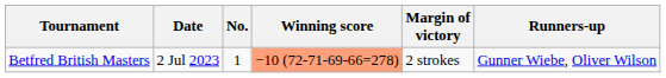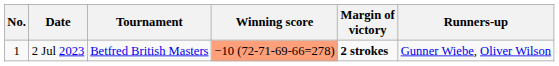 <table class="wikitable" style="font-size:95%;">
 <tr>
+<th>No.</th>
+<th>Date</th>
 <th>Tournament</th>
-<th>Date</th>
-<th>No.</th>
 <th>Winning score</th>
 <th>Margin of<br>victory</th>
 <th>Runners-up</th>
 </tr>
 <tr>
+<td align=center>1</td>
+<td align=right>2 Jul <a href='#'>2023</a></td>
 <td><a href='#'>Betfred British Masters</a></td>
-<td align=right>2 Jul <a href='#'>2023</a></td>
-<td align=center>1</td>
 <td style="background: lightsalmon;">−10 (72-71-69-66=278)</td>
-<td>2 strokes</td>
+<td><strong>2 strokes</strong></td>
 <td> <a href='#'>Gunner Wiebe</a>,  <a href='#'>Oliver Wilson</a></td>
 </tr>
 </table>
